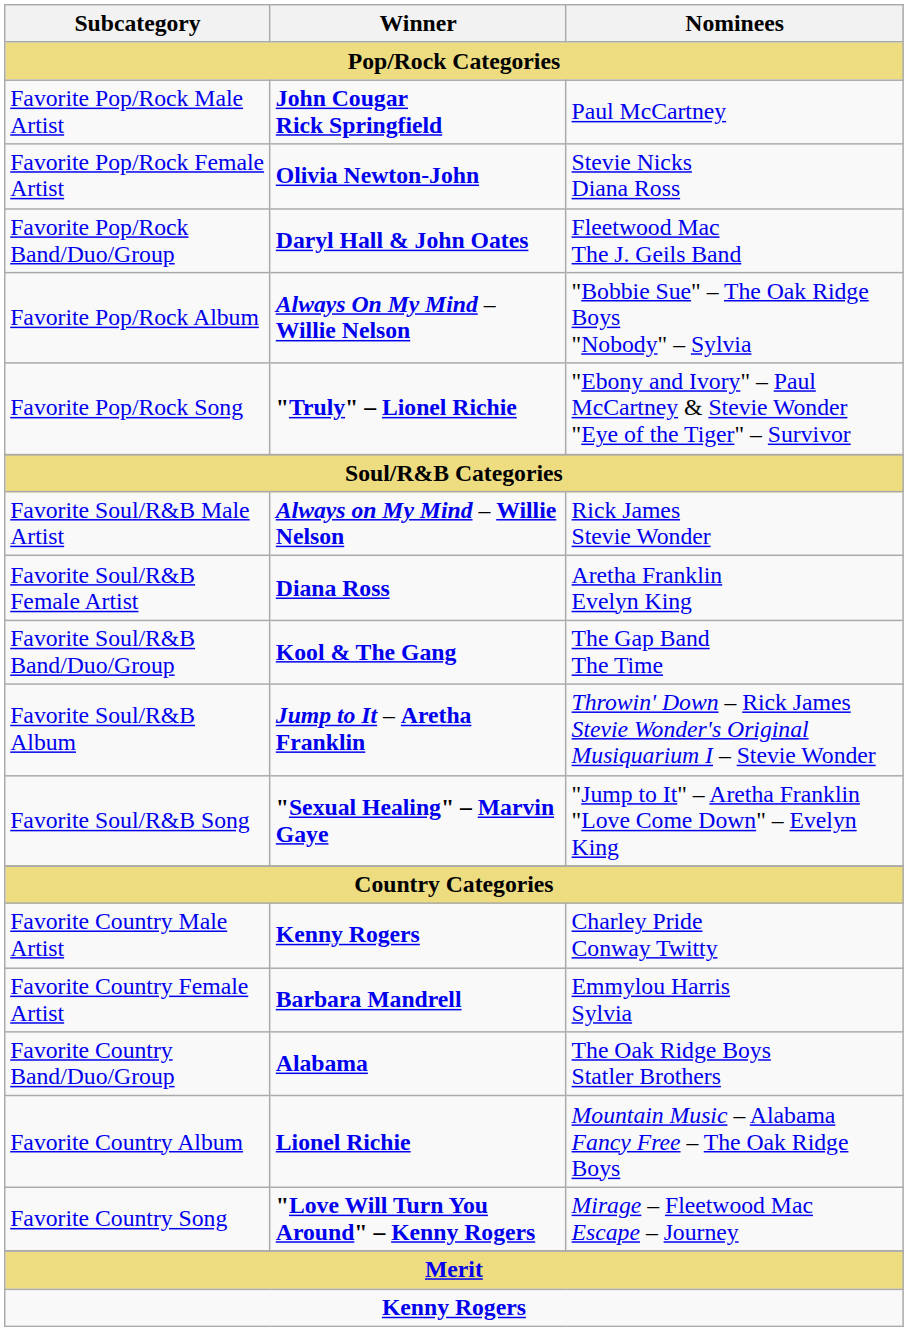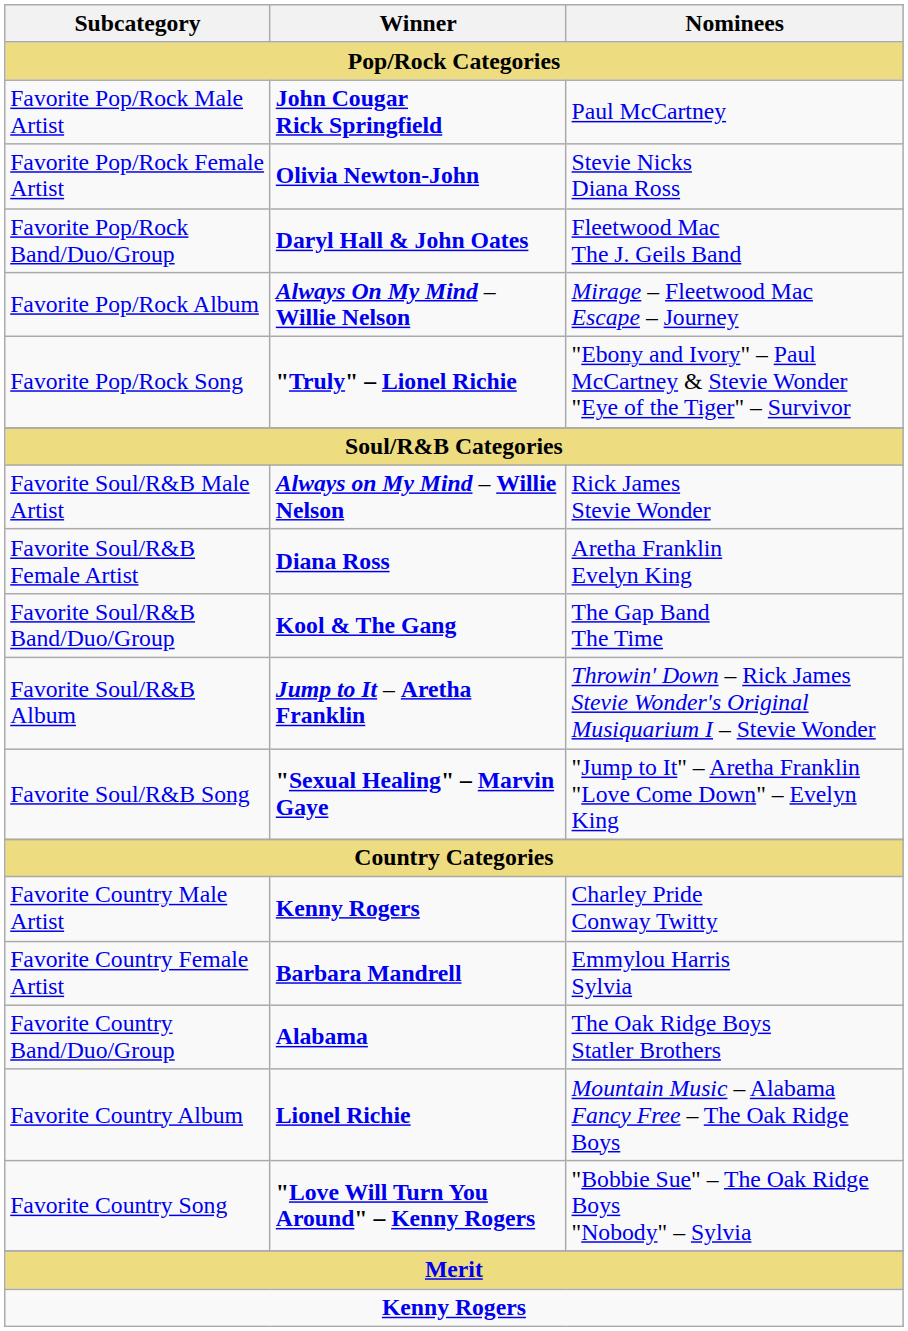 <table class="wikitable">
 <tr>
 <th><strong>Subcategory</strong></th>
 <th><strong>Winner</strong></th>
 <th><strong>Nominees</strong></th>
 </tr>
 <tr bgcolor="#EDDC80">
 <td colspan=8 align=center><strong>Pop/Rock Categories</strong></td>
 </tr>
 <tr>
 <td><a href='#'>Favorite Pop/Rock Male Artist</a></td>
 <td><strong><a href='#'>John Cougar</a> <br> <a href='#'>Rick Springfield</a></strong></td>
 <td><a href='#'>Paul McCartney</a></td>
 </tr>
 <tr>
 <td><a href='#'>Favorite Pop/Rock Female Artist</a></td>
 <td><strong><a href='#'>Olivia Newton-John</a></strong></td>
 <td><a href='#'>Stevie Nicks</a> <br> <a href='#'>Diana Ross</a></td>
 </tr>
 <tr>
 <td><a href='#'>Favorite Pop/Rock Band/Duo/Group</a></td>
 <td><strong><a href='#'>Daryl Hall & John Oates</a></strong></td>
 <td><a href='#'>Fleetwood Mac</a> <br> <a href='#'>The J. Geils Band</a></td>
 </tr>
 <tr>
 <td><a href='#'>Favorite Pop/Rock Album</a></td>
 <td><strong><em><a href='#'>Always On My Mind</a></em></strong> – <strong><a href='#'>Willie Nelson</a></strong></td>
-<td>"<a href='#'>Bobbie Sue</a>" – <a href='#'>The Oak Ridge Boys</a> <br>"<a href='#'>Nobody</a>" – <a href='#'>Sylvia</a></td>
+<td><em><a href='#'>Mirage</a></em> – <a href='#'>Fleetwood Mac</a> <br> <em><a href='#'>Escape</a></em> – <a href='#'>Journey</a></td>
 </tr>
 <tr>
 <td><a href='#'>Favorite Pop/Rock Song</a></td>
 <td><strong>"<a href='#'>Truly</a>" – <a href='#'>Lionel Richie</a></strong></td>
 <td>"<a href='#'>Ebony and Ivory</a>" – <a href='#'>Paul McCartney</a> & <a href='#'>Stevie Wonder</a> <br>"<a href='#'>Eye of the Tiger</a>" – <a href='#'>Survivor</a></td>
 </tr>
 <tr>
 </tr>
 <tr bgcolor="#EDDC80">
 <td colspan=8 align=center><strong>Soul/R&B Categories</strong></td>
 </tr>
 <tr>
 <td><a href='#'>Favorite Soul/R&B Male Artist</a></td>
 <td><strong><em><a href='#'>Always on My Mind</a></em></strong> – <strong><a href='#'>Willie Nelson</a></strong></td>
 <td><a href='#'>Rick James</a> <br> <a href='#'>Stevie Wonder</a></td>
 </tr>
 <tr>
 <td><a href='#'>Favorite Soul/R&B Female Artist</a></td>
 <td><strong><a href='#'>Diana Ross</a></strong></td>
 <td><a href='#'>Aretha Franklin</a> <br> <a href='#'>Evelyn King</a></td>
 </tr>
 <tr>
 <td><a href='#'>Favorite Soul/R&B Band/Duo/Group</a></td>
 <td><strong><a href='#'>Kool & The Gang</a></strong></td>
 <td><a href='#'>The Gap Band</a> <br> <a href='#'>The Time</a></td>
 </tr>
 <tr>
 <td><a href='#'>Favorite Soul/R&B Album</a></td>
 <td><strong><em><a href='#'>Jump to It</a></em></strong> – <strong><a href='#'>Aretha Franklin</a></strong></td>
 <td><em><a href='#'>Throwin' Down</a></em> – <a href='#'>Rick James</a> <br> <em><a href='#'>Stevie Wonder's Original Musiquarium I</a></em> – <a href='#'>Stevie Wonder</a></td>
 </tr>
 <tr>
 <td><a href='#'>Favorite Soul/R&B Song</a></td>
 <td><strong>"<a href='#'>Sexual Healing</a>" – <a href='#'>Marvin Gaye</a></strong></td>
 <td>"<a href='#'>Jump to It</a>" – <a href='#'>Aretha Franklin</a> <br>"<a href='#'>Love Come Down</a>" – <a href='#'>Evelyn King</a></td>
 </tr>
 <tr>
 </tr>
 <tr bgcolor="#EDDC80">
 <td colspan=8 align=center><strong>Country Categories</strong></td>
 </tr>
 <tr>
 <td><a href='#'>Favorite Country Male Artist</a></td>
 <td><strong><a href='#'>Kenny Rogers</a></strong></td>
 <td><a href='#'>Charley Pride</a> <br> <a href='#'>Conway Twitty</a></td>
 </tr>
 <tr>
 <td><a href='#'>Favorite Country Female Artist</a></td>
 <td><strong><a href='#'>Barbara Mandrell</a></strong></td>
 <td><a href='#'>Emmylou Harris</a> <br> <a href='#'>Sylvia</a></td>
 </tr>
 <tr>
 <td><a href='#'>Favorite Country Band/Duo/Group</a></td>
 <td><strong><a href='#'>Alabama</a></strong></td>
 <td><a href='#'>The Oak Ridge Boys</a> <br> <a href='#'>Statler Brothers</a></td>
 </tr>
 <tr>
 <td><a href='#'>Favorite Country Album</a></td>
 <td><strong><a href='#'>Lionel Richie</a></strong></td>
 <td><em><a href='#'>Mountain Music</a></em> – <a href='#'>Alabama</a> <br> <em><a href='#'>Fancy Free</a></em> – <a href='#'>The Oak Ridge Boys</a></td>
 </tr>
 <tr>
 <td><a href='#'>Favorite Country Song</a></td>
 <td><strong>"<a href='#'>Love Will Turn You Around</a>" – <a href='#'>Kenny Rogers</a></strong></td>
-<td><em><a href='#'>Mirage</a></em> – <a href='#'>Fleetwood Mac</a> <br> <em><a href='#'>Escape</a></em> – <a href='#'>Journey</a></td>
+<td>"<a href='#'>Bobbie Sue</a>" – <a href='#'>The Oak Ridge Boys</a> <br>"<a href='#'>Nobody</a>" – <a href='#'>Sylvia</a></td>
 </tr>
 <tr>
 </tr>
 <tr bgcolor="#EDDC80">
 <td colspan=8 align=center><strong><a href='#'>Merit</a></strong></td>
 </tr>
 <tr>
 <td colspan=8 align=center><strong><a href='#'>Kenny Rogers</a></strong></td>
 </tr>
 </table>
